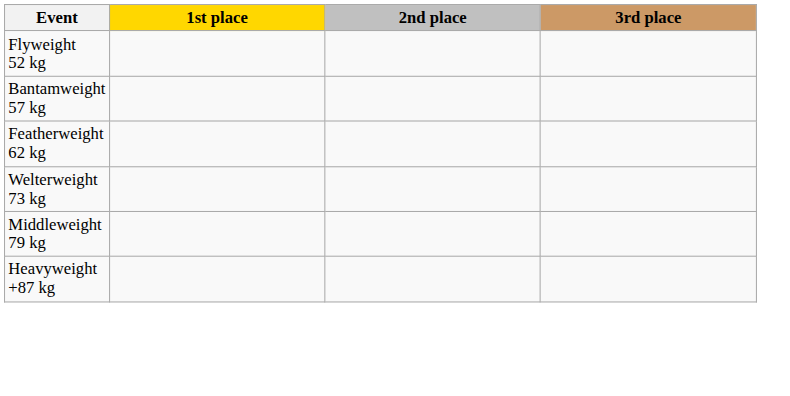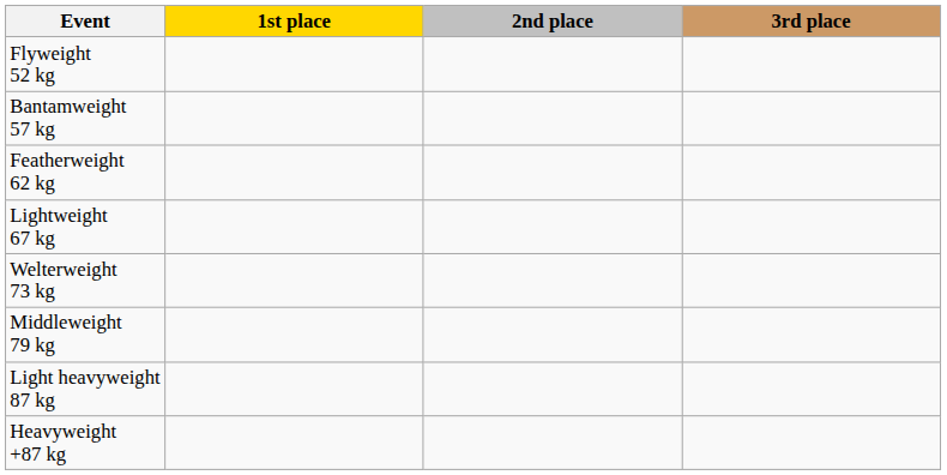 <table class=wikitable>
 <tr>
 <th>Event</th>
 <th style="background:gold" width=200px>1st place</th>
 <th style="background:silver" width=200px>2nd place</th>
 <th style="background:#cc9966" width=200px>3rd place</th>
 </tr>
 <tr>
 <td>Flyweight<br>52 kg</td>
 <td></td>
 <td></td>
 <td></td>
 </tr>
 <tr>
 <td>Bantamweight<br>57 kg</td>
 <td></td>
 <td></td>
 <td></td>
 </tr>
 <tr>
 <td>Featherweight<br>62 kg</td>
 <td></td>
 <td></td>
 <td></td>
 </tr>
 <tr>
+<td>Lightweight<br>67 kg</td>
+<td></td>
+<td></td>
+<td></td>
+</tr>
+<tr>
 <td>Welterweight<br>73 kg</td>
 <td></td>
 <td></td>
 <td></td>
 </tr>
 <tr>
 <td>Middleweight<br>79 kg</td>
 <td></td>
 <td></td>
 <td></td>
 </tr>
 <tr>
+<td>Light heavyweight<br>87 kg</td>
+<td></td>
+<td></td>
+<td></td>
+</tr>
+<tr>
 <td>Heavyweight<br>+87 kg</td>
 <td></td>
 <td></td>
 <td></td>
 </tr>
 </table>
